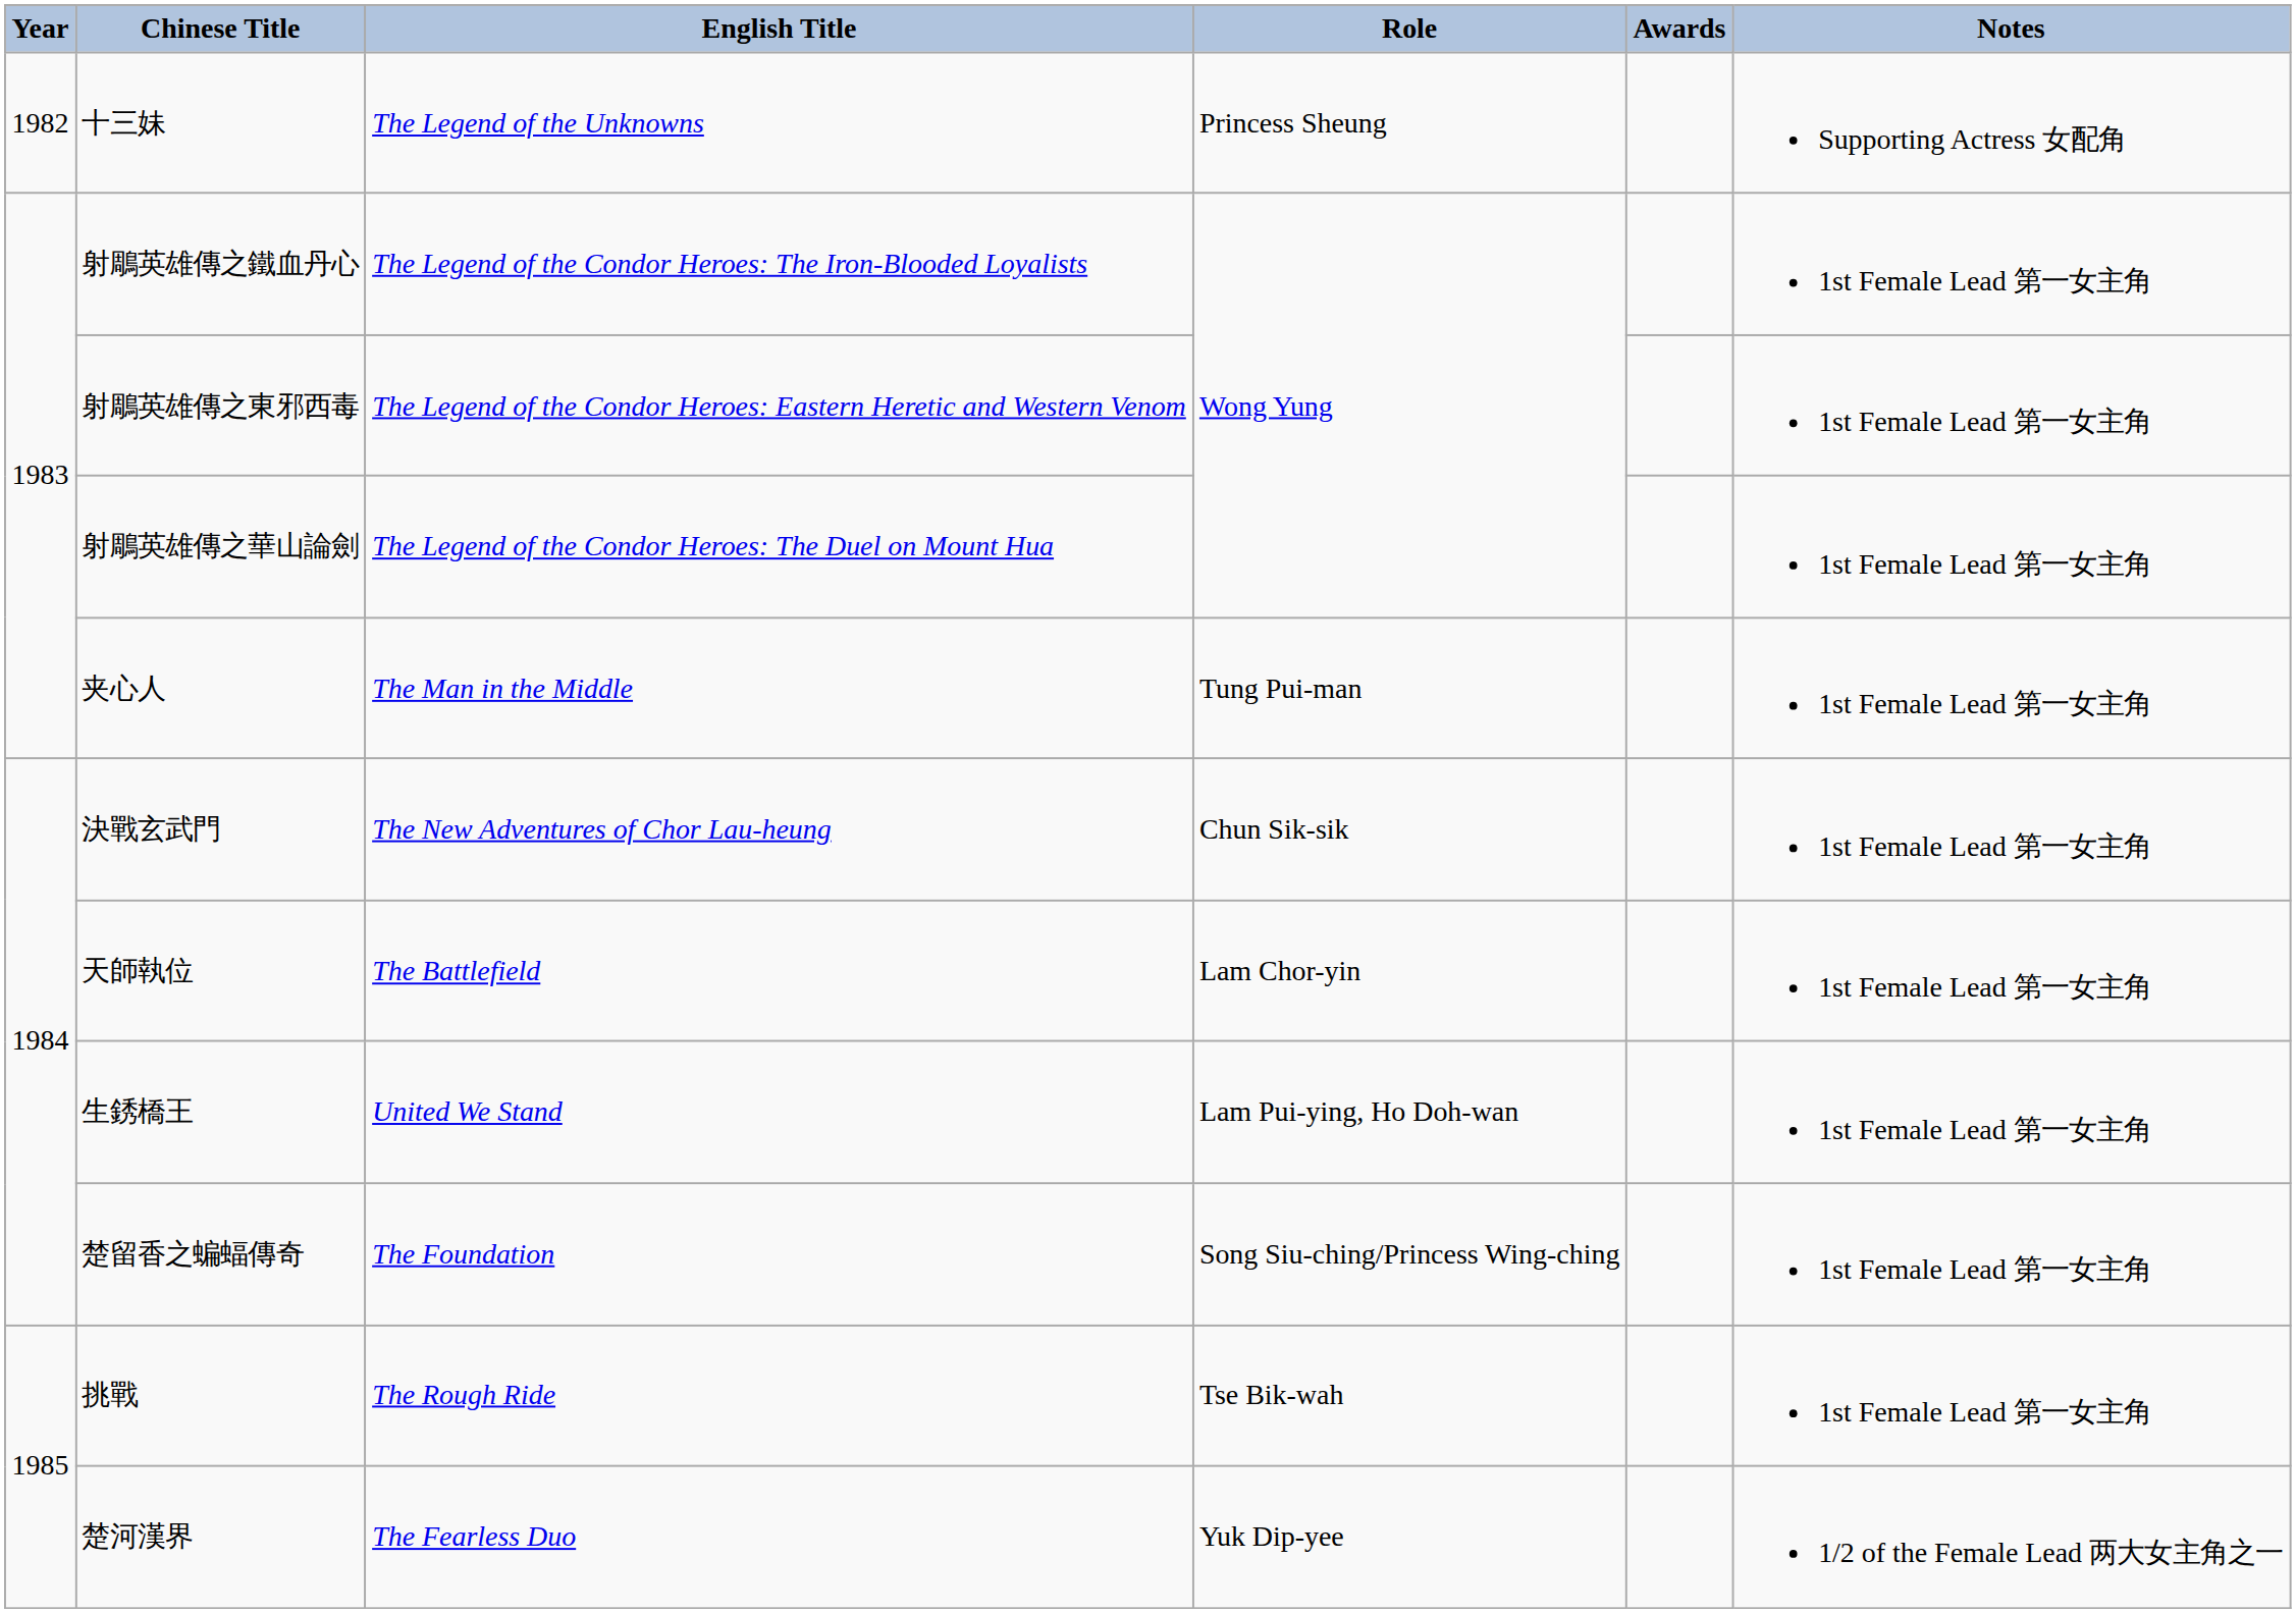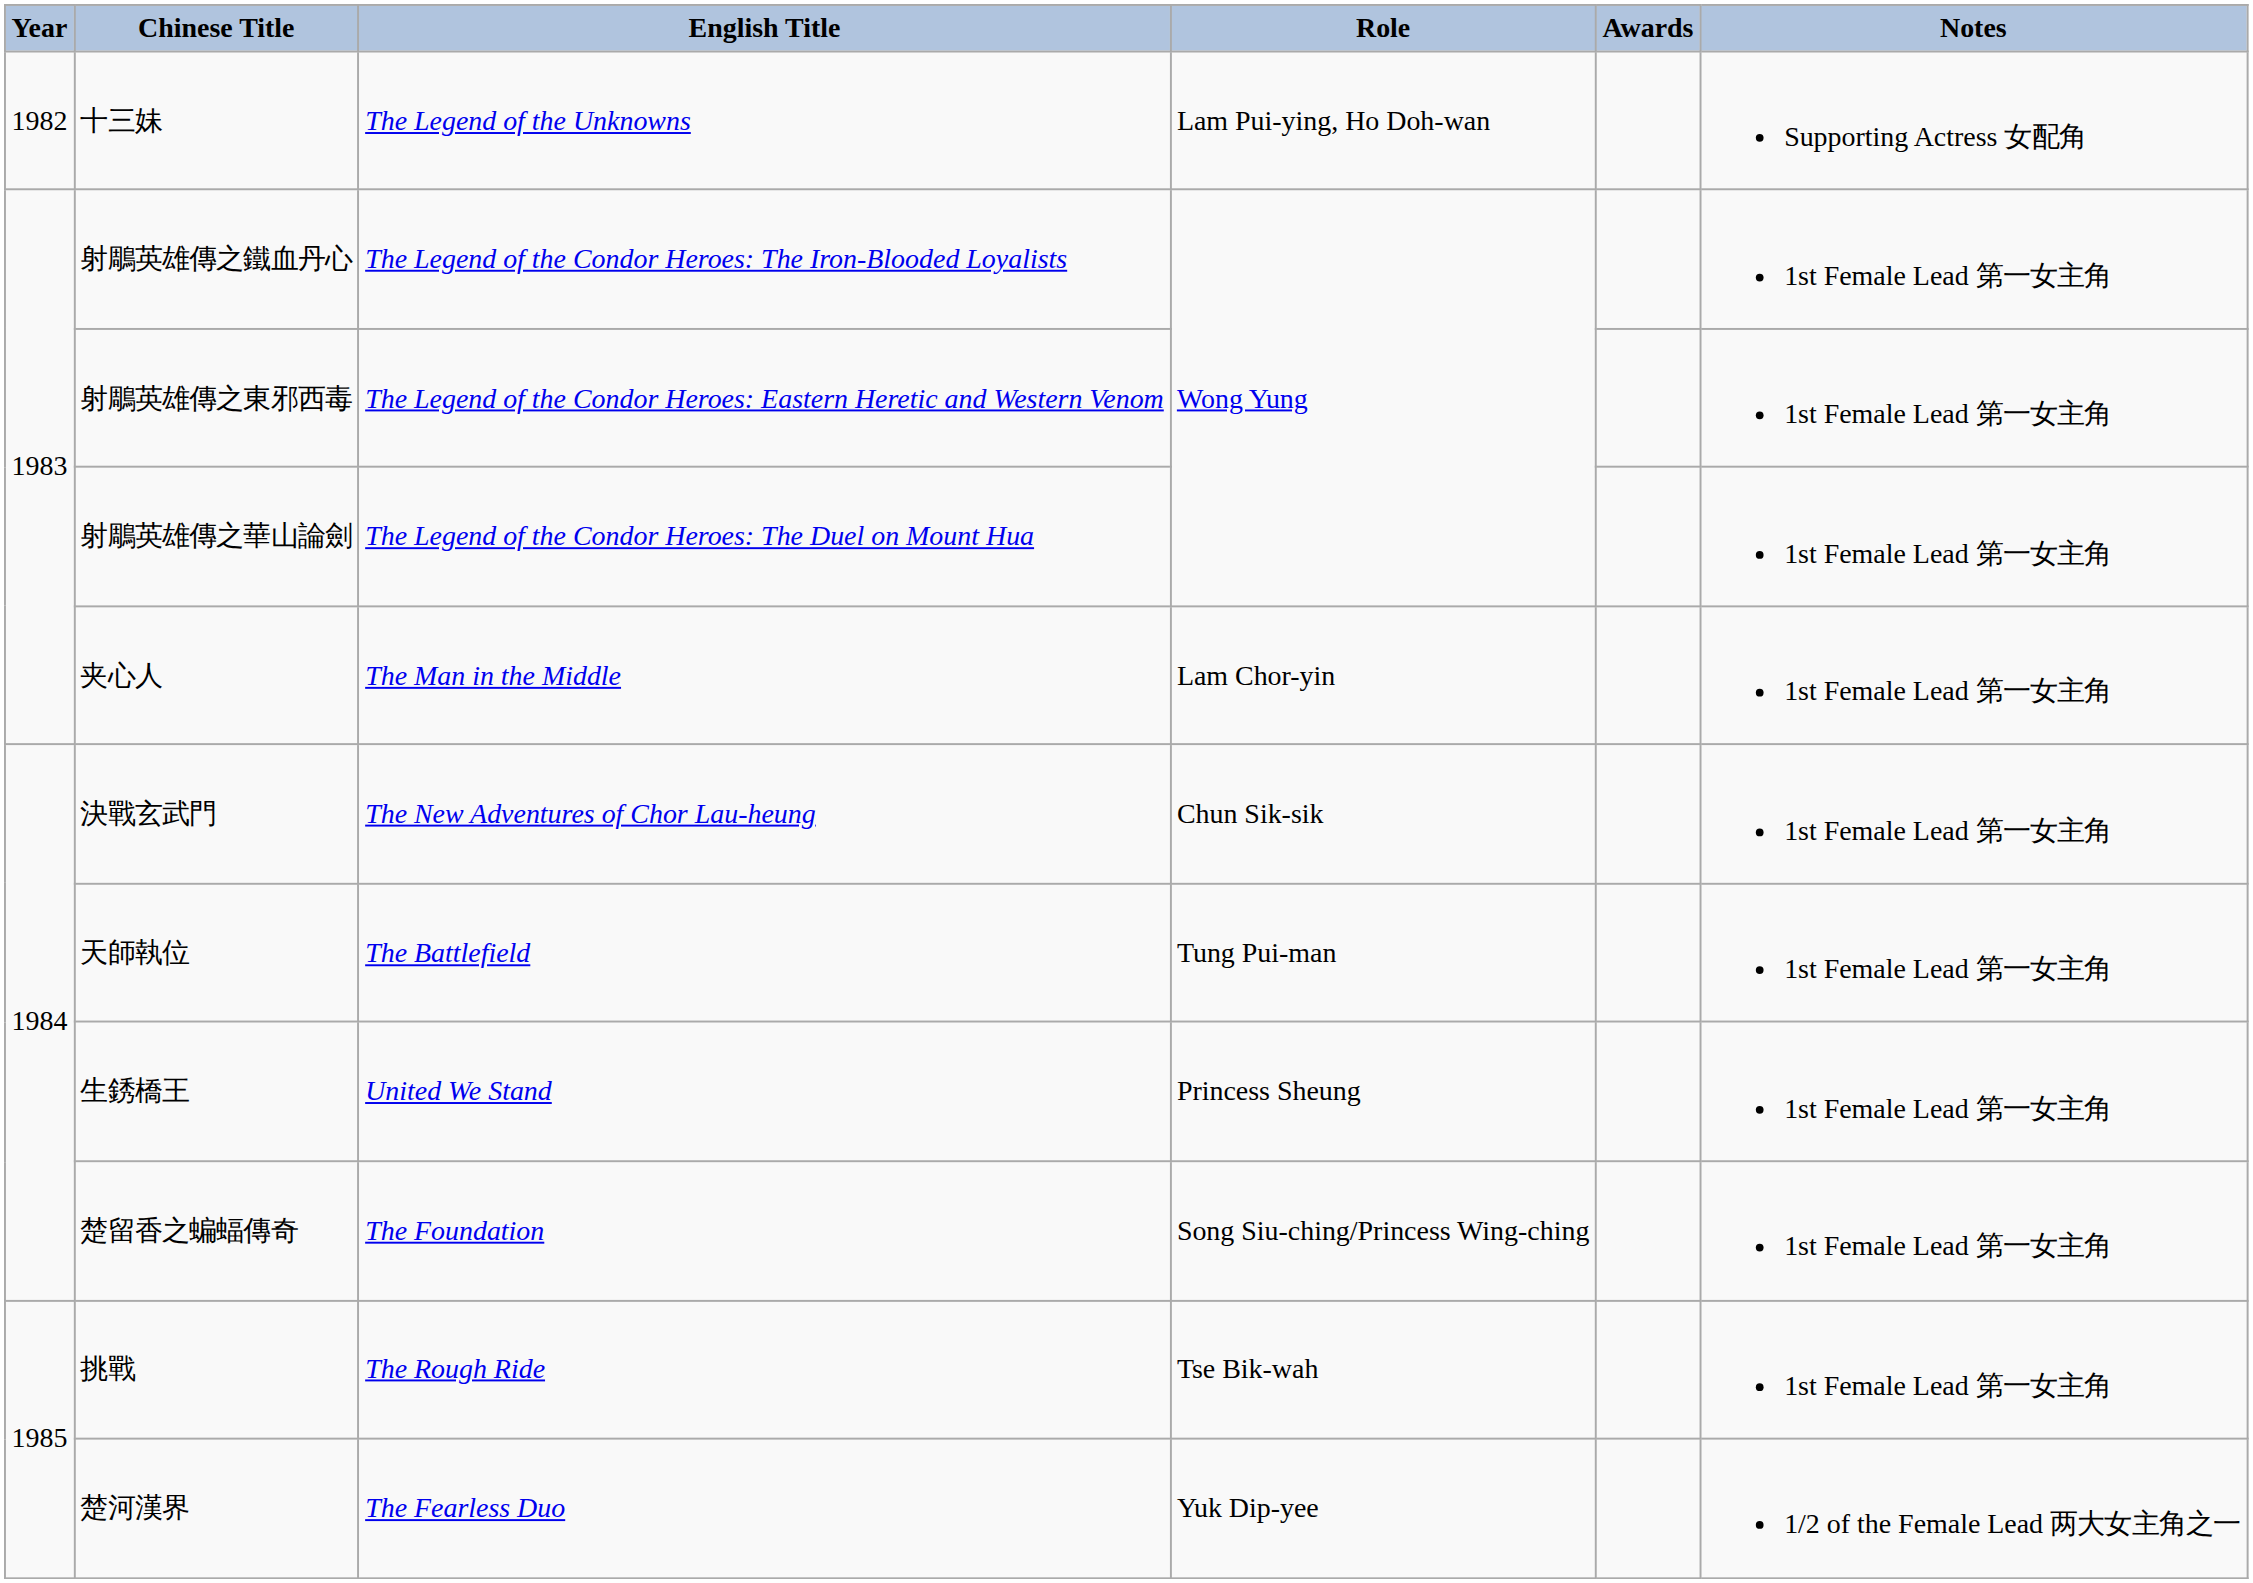 <table class="wikitable" style="font-size:90%;">
 <tr>
 <th style="background:#B0C4DE;">Year</th>
 <th style="background:#B0C4DE;">Chinese Title</th>
 <th style="background:#B0C4DE;">English Title</th>
 <th style="background:#B0C4DE;">Role</th>
 <th style="background:#B0C4DE;">Awards</th>
 <th style="background:#B0C4DE;">Notes</th>
 </tr>
 <tr>
 <td>1982</td>
 <td>十三妹</td>
 <td><em><a href='#'>The Legend of the Unknowns</a></em></td>
-<td>Princess Sheung</td>
+<td>Lam Pui-ying, Ho Doh-wan</td>
 <td></td>
 <td><br><ul><li>Supporting Actress 女配角</li></ul></td>
 </tr>
 <tr>
 <td rowspan="4">1983</td>
 <td>射鵰英雄傳之鐵血丹心</td>
 <td><em><a href='#'>The Legend of the Condor Heroes: The Iron-Blooded Loyalists</a></em></td>
 <td rowspan="3"><a href='#'>Wong Yung</a></td>
 <td></td>
 <td><br><ul><li>1st Female Lead 第一女主角</li></ul></td>
 </tr>
 <tr>
 <td>射鵰英雄傳之東邪西毒</td>
 <td><em><a href='#'>The Legend of the Condor Heroes: Eastern Heretic and Western Venom</a></em></td>
 <td></td>
 <td><br><ul><li>1st Female Lead 第一女主角</li></ul></td>
 </tr>
 <tr>
 <td>射鵰英雄傳之華山論劍</td>
 <td><em><a href='#'>The Legend of the Condor Heroes: The Duel on Mount Hua</a></em></td>
 <td></td>
 <td><br><ul><li>1st Female Lead 第一女主角</li></ul></td>
 </tr>
 <tr>
 <td>夹心人</td>
 <td><em><a href='#'>The Man in the Middle</a></em></td>
-<td>Tung Pui-man</td>
+<td>Lam Chor-yin</td>
 <td></td>
 <td><br><ul><li>1st Female Lead 第一女主角</li></ul></td>
 </tr>
 <tr>
 <td rowspan="4">1984</td>
 <td>決戰玄武門</td>
 <td><em><a href='#'>The New Adventures of Chor Lau-heung</a></em></td>
 <td>Chun Sik-sik</td>
 <td></td>
 <td><br><ul><li>1st Female Lead 第一女主角</li></ul></td>
 </tr>
 <tr>
 <td>天師執位</td>
 <td><em><a href='#'>The Battlefield</a></em></td>
-<td>Lam Chor-yin</td>
+<td>Tung Pui-man</td>
 <td></td>
 <td><br><ul><li>1st Female Lead 第一女主角</li></ul></td>
 </tr>
 <tr>
 <td>生銹橋王</td>
 <td><em><a href='#'>United We Stand</a></em></td>
-<td>Lam Pui-ying, Ho Doh-wan</td>
+<td>Princess Sheung</td>
 <td></td>
 <td><br><ul><li>1st Female Lead 第一女主角</li></ul></td>
 </tr>
 <tr>
 <td>楚留香之蝙蝠傳奇</td>
 <td><em><a href='#'>The Foundation</a></em></td>
 <td>Song Siu-ching/Princess Wing-ching</td>
 <td></td>
 <td><br><ul><li>1st Female Lead 第一女主角</li></ul></td>
 </tr>
 <tr>
 <td rowspan="2">1985</td>
 <td>挑戰</td>
 <td><em><a href='#'>The Rough Ride</a></em></td>
 <td>Tse Bik-wah</td>
 <td></td>
 <td><br><ul><li>1st Female Lead 第一女主角</li></ul></td>
 </tr>
 <tr>
 <td>楚河漢界</td>
 <td><em><a href='#'>The Fearless Duo</a></em></td>
 <td>Yuk Dip-yee</td>
 <td></td>
 <td><br><ul><li>1/2 of the Female Lead 两大女主角之一</li></ul></td>
 </tr>
 </table>
